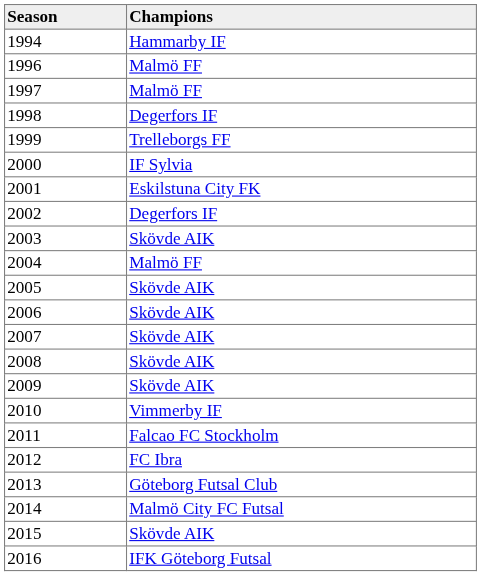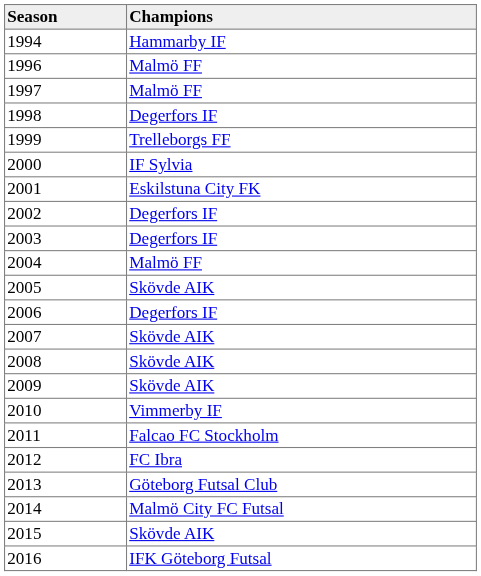 <table border=1 cellpadding=2 cellspacing=0 width=50% style="border-collapse: collapse">
 <tr bgcolor=efefef>
 <td><strong>Season</strong></td>
 <td><strong>Champions</strong></td>
 </tr>
 <tr>
 <td>1994</td>
 <td><a href='#'>Hammarby IF</a></td>
 </tr>
 <tr>
 <td>1996</td>
 <td><a href='#'>Malmö FF</a></td>
 </tr>
 <tr>
 <td>1997</td>
 <td><a href='#'>Malmö FF</a></td>
 </tr>
 <tr>
 <td>1998</td>
 <td><a href='#'>Degerfors IF</a></td>
 </tr>
 <tr>
 <td>1999</td>
 <td><a href='#'>Trelleborgs FF</a></td>
 </tr>
 <tr>
 <td>2000</td>
 <td><a href='#'>IF Sylvia</a></td>
 </tr>
 <tr>
 <td>2001</td>
 <td><a href='#'>Eskilstuna City FK</a></td>
 </tr>
 <tr>
 <td>2002</td>
 <td><a href='#'>Degerfors IF</a></td>
 </tr>
 <tr>
 <td>2003</td>
-<td><a href='#'>Skövde AIK</a></td>
+<td><a href='#'>Degerfors IF</a></td>
 </tr>
 <tr>
 <td>2004</td>
 <td><a href='#'>Malmö FF</a></td>
 </tr>
 <tr>
 <td>2005</td>
 <td><a href='#'>Skövde AIK</a></td>
 </tr>
 <tr>
 <td>2006</td>
-<td><a href='#'>Skövde AIK</a></td>
+<td><a href='#'>Degerfors IF</a></td>
 </tr>
 <tr>
 <td>2007</td>
 <td><a href='#'>Skövde AIK</a></td>
 </tr>
 <tr>
 <td>2008</td>
 <td><a href='#'>Skövde AIK</a></td>
 </tr>
 <tr>
 <td>2009</td>
 <td><a href='#'>Skövde AIK</a></td>
 </tr>
 <tr>
 <td>2010</td>
 <td><a href='#'>Vimmerby IF</a></td>
 </tr>
 <tr>
 <td>2011</td>
 <td><a href='#'>Falcao FC Stockholm</a></td>
 </tr>
 <tr>
 <td>2012</td>
 <td><a href='#'>FC Ibra</a></td>
 </tr>
 <tr>
 <td>2013</td>
 <td><a href='#'>Göteborg Futsal Club</a></td>
 </tr>
 <tr>
 <td>2014</td>
 <td><a href='#'>Malmö City FC Futsal</a></td>
 </tr>
 <tr>
 <td>2015</td>
 <td><a href='#'>Skövde AIK</a></td>
 </tr>
 <tr>
 <td>2016</td>
 <td><a href='#'>IFK Göteborg Futsal</a></td>
 </tr>
 </table>
